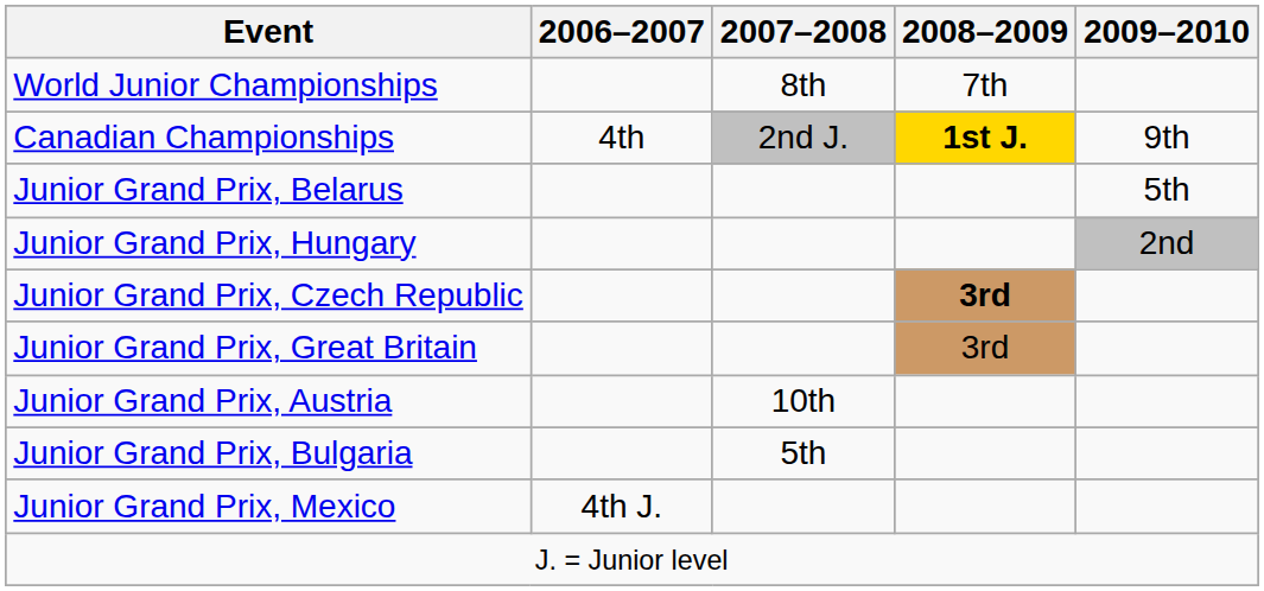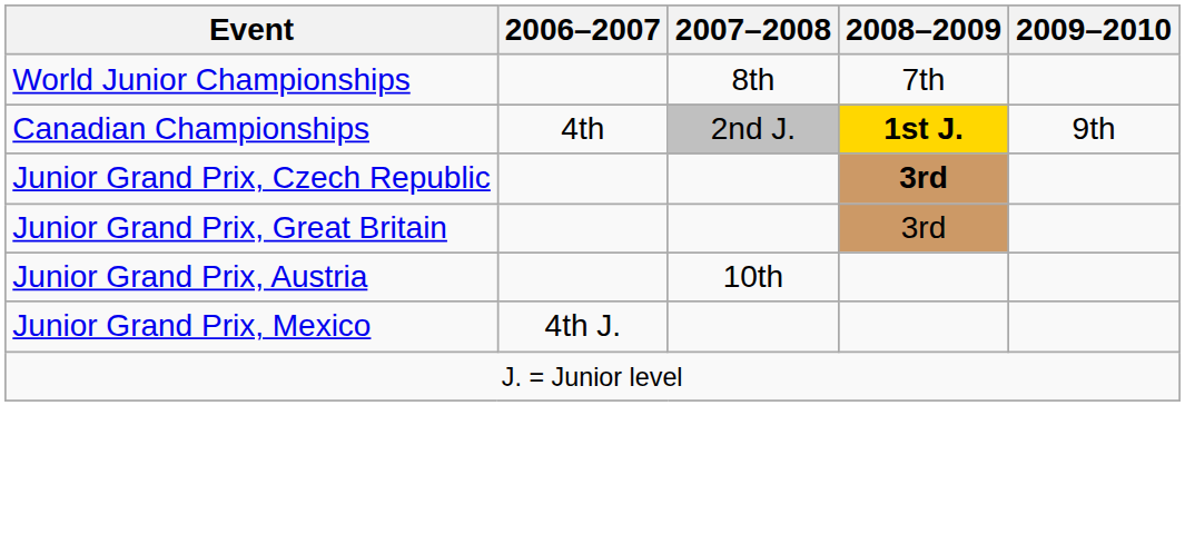 <table class="wikitable" style="text-align:center">
 <tr>
 <th>Event</th>
 <th>2006–2007</th>
 <th>2007–2008</th>
 <th>2008–2009</th>
 <th>2009–2010</th>
 </tr>
 <tr>
 <td align=left><a href='#'>World Junior Championships</a></td>
 <td></td>
 <td>8th</td>
 <td>7th</td>
 <td></td>
 </tr>
 <tr>
 <td align=left><a href='#'>Canadian Championships</a></td>
 <td>4th</td>
 <td bgcolor=silver>2nd J.</td>
 <td bgcolor=gold><strong>1st J.</strong></td>
 <td>9th</td>
 </tr>
 <tr>
-<td align=left><a href='#'>Junior Grand Prix, Belarus</a></td>
-<td></td>
-<td></td>
-<td></td>
-<td>5th</td>
-</tr>
-<tr>
-<td align=left><a href='#'>Junior Grand Prix, Hungary</a></td>
-<td></td>
-<td></td>
-<td></td>
-<td bgcolor=silver>2nd</td>
-</tr>
-<tr>
 <td align=left><a href='#'>Junior Grand Prix, Czech Republic</a></td>
 <td></td>
 <td></td>
 <td bgcolor=cc9966><strong>3rd</strong></td>
 <td></td>
 </tr>
 <tr>
 <td align=left><a href='#'>Junior Grand Prix, Great Britain</a></td>
 <td></td>
 <td></td>
 <td bgcolor=cc9966>3rd</td>
 <td></td>
 </tr>
 <tr>
 <td align=left><a href='#'>Junior Grand Prix, Austria</a></td>
 <td></td>
 <td>10th</td>
 <td></td>
 <td></td>
 </tr>
 <tr>
-<td align=left><a href='#'>Junior Grand Prix, Bulgaria</a></td>
-<td></td>
-<td>5th</td>
-<td></td>
-<td></td>
-</tr>
-<tr>
 <td align=left><a href='#'>Junior Grand Prix, Mexico</a></td>
 <td>4th J.</td>
 <td></td>
 <td></td>
 <td></td>
 </tr>
 <tr>
 <td colspan=5 align=center><small> J. = Junior level </small></td>
 </tr>
 </table>
